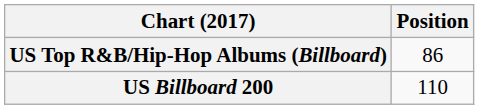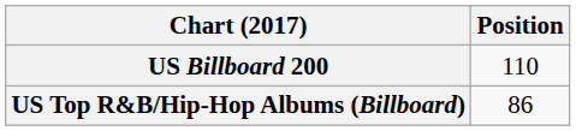 <table class="wikitable sortable plainrowheaders" style="text-align:center">
 <tr>
 <th scope="col">Chart (2017)</th>
 <th scope="col">Position</th>
 </tr>
 <tr>
+<th scope="row">US <em>Billboard</em> 200</th>
+<td>110</td>
+</tr>
+<tr>
 <th scope="row">US Top R&B/Hip-Hop Albums (<em>Billboard</em>)</th>
 <td>86</td>
 </tr>
-<tr>
-<th scope="row">US <em>Billboard</em> 200</th>
-<td>110</td>
-</tr>
 </table>
